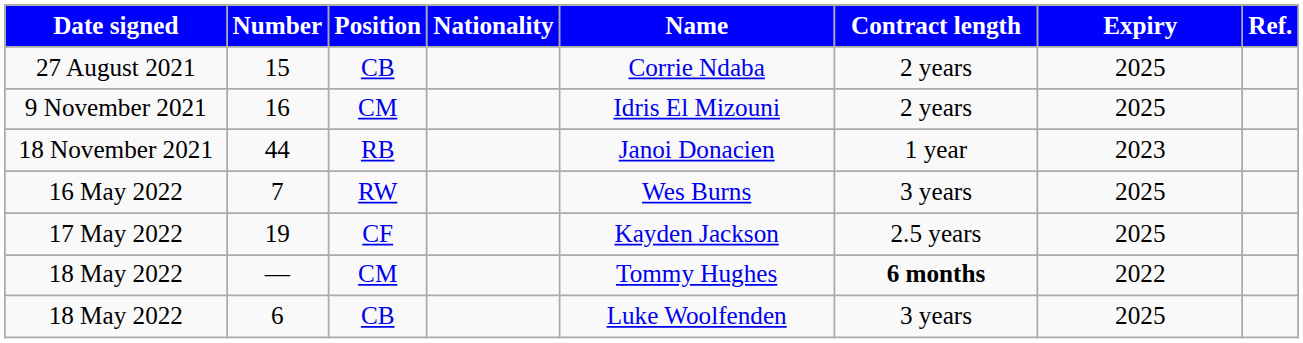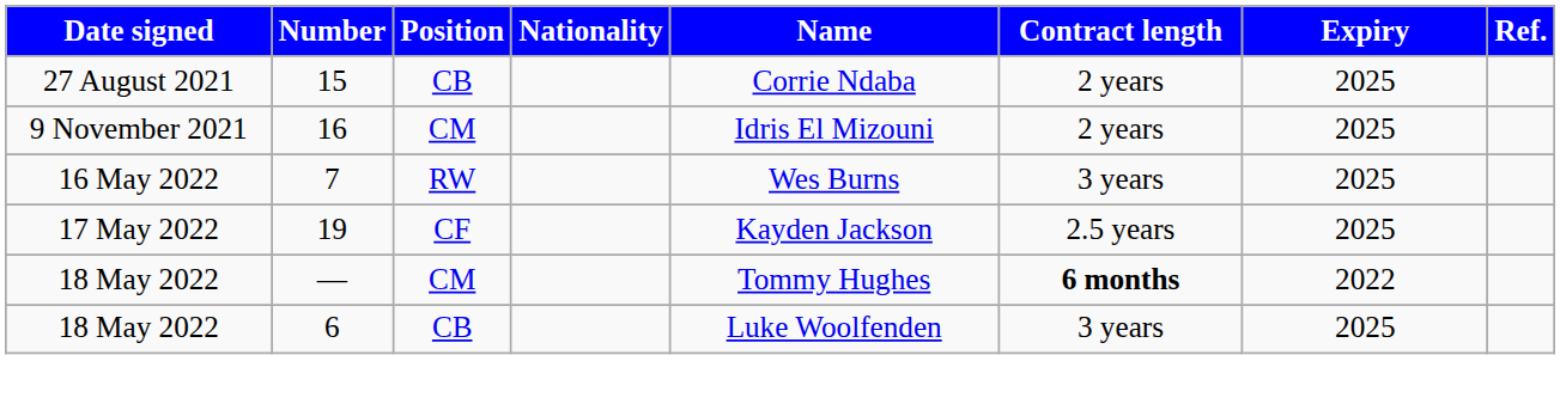 <table class="wikitable"  style="text-align:center; font-size:90%; ">
 <tr>
 <th style="background:blue; color:white; width:120px;">Date signed</th>
 <th style="background:blue; color:white; width:50px;">Number</th>
 <th style="background:blue; color:white; width:50px;">Position</th>
 <th style="background:blue; color:white; width:50px;">Nationality</th>
 <th style="background:blue; color:white; width:150px;">Name</th>
 <th style="background:blue; color:white; width:110px;">Contract length</th>
 <th style="background:blue; color:white; width:110px;">Expiry</th>
 <th style="background:blue; color:white; width:25px;">Ref.</th>
 </tr>
 <tr>
 <td>27 August 2021</td>
 <td>15</td>
 <td><a href='#'>CB</a></td>
 <td></td>
 <td><a href='#'>Corrie Ndaba</a></td>
 <td>2 years</td>
 <td>2025</td>
 <td></td>
 </tr>
 <tr>
 <td>9 November 2021</td>
 <td>16</td>
 <td><a href='#'>CM</a></td>
 <td></td>
 <td><a href='#'>Idris El Mizouni</a></td>
 <td>2 years</td>
 <td>2025</td>
-<td></td>
-</tr>
-<tr>
-<td>18 November 2021</td>
-<td>44</td>
-<td><a href='#'>RB</a></td>
-<td></td>
-<td><a href='#'>Janoi Donacien</a></td>
-<td>1 year</td>
-<td>2023</td>
 <td></td>
 </tr>
 <tr>
 <td>16 May 2022</td>
 <td>7</td>
 <td><a href='#'>RW</a></td>
 <td></td>
 <td><a href='#'>Wes Burns</a></td>
 <td>3 years</td>
 <td>2025</td>
 <td></td>
 </tr>
 <tr>
 <td>17 May 2022</td>
 <td>19</td>
 <td><a href='#'>CF</a></td>
 <td></td>
 <td><a href='#'>Kayden Jackson</a></td>
 <td>2.5 years</td>
 <td>2025</td>
 <td></td>
 </tr>
 <tr>
 <td>18 May 2022</td>
 <td>—</td>
 <td><a href='#'>CM</a></td>
 <td></td>
 <td><a href='#'>Tommy Hughes</a></td>
 <td><strong>6 months</strong></td>
 <td>2022</td>
 <td></td>
 </tr>
 <tr>
 <td>18 May 2022</td>
 <td>6</td>
 <td><a href='#'>CB</a></td>
 <td></td>
 <td><a href='#'>Luke Woolfenden</a></td>
 <td>3 years</td>
 <td>2025</td>
 <td></td>
 </tr>
 </table>
